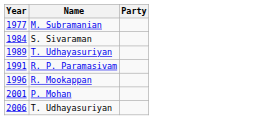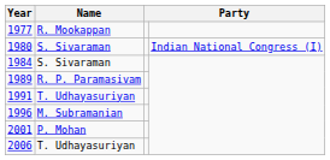 <table class="wikitable sortable">
 <tr>
 <th>Year</th>
 <th>Name</th>
 <th colspan="2">Party</th>
 </tr>
 <tr>
 <td><a href='#'>1977</a></td>
-<td><a href='#'>M. Subramanian</a></td>
+<td><a href='#'>R. Mookappan</a></td>
 <td></td>
+</tr>
+<tr>
+<td><a href='#'>1980</a></td>
+<td><a href='#'>S. Sivaraman</a></td>
+<td></td>
+<td><a href='#'>Indian National Congress (I)</a></td>
 </tr>
 <tr>
 <td><a href='#'>1984</a></td>
 <td>S. Sivaraman</td>
 <td></td>
 </tr>
 <tr>
 <td><a href='#'>1989</a></td>
+<td><a href='#'>R. P. Paramasivam</a></td>
+<td></td>
+</tr>
+<tr>
+<td><a href='#'>1991</a></td>
 <td><a href='#'>T. Udhayasuriyan</a></td>
 <td></td>
 </tr>
 <tr>
-<td><a href='#'>1991</a></td>
-<td><a href='#'>R. P. Paramasivam</a></td>
-<td></td>
-</tr>
-<tr>
 <td><a href='#'>1996</a></td>
-<td><a href='#'>R. Mookappan</a></td>
+<td><a href='#'>M. Subramanian</a></td>
 <td></td>
 </tr>
 <tr>
 <td><a href='#'>2001</a></td>
 <td><a href='#'>P. Mohan</a></td>
 <td></td>
 </tr>
 <tr>
 <td><a href='#'>2006</a></td>
 <td>T. Udhayasuriyan</td>
 <td></td>
 </tr>
 </table>
